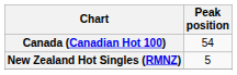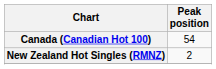 <table class="wikitable sortable plainrowheaders" style="text-align:center">
 <tr>
 <th scope="col">Chart</th>
 <th scope="col">Peak<br>position</th>
 </tr>
 <tr>
 <th scope="row">Canada (<a href='#'>Canadian Hot 100</a>)</th>
 <td>54</td>
 </tr>
 <tr>
 <th scope="row">New Zealand Hot Singles (<a href='#'>RMNZ</a>)</th>
-<td>5</td>
+<td>2</td>
 </tr>
 <tr>
 </tr>
 <tr>
 </tr>
 </table>
